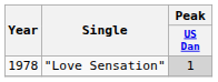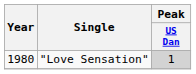 <table class="wikitable" style="text-align:center;">
 <tr>
 <th rowspan="2">Year</th>
 <th rowspan="2">Single</th>
 <th colspan="1">Peak</th>
 </tr>
 <tr style="font-size:smaller;">
 <th width="40"><a href='#'>US<br>Dan</a><br></th>
 </tr>
 <tr>
-<td rowspan="1">1978</td>
+<td rowspan="1">1980</td>
 <td align="left">"Love Sensation"</td>
 <td style="background: lightgrey;">1</td>
 </tr>
 <tr>
 </tr>
 </table>
